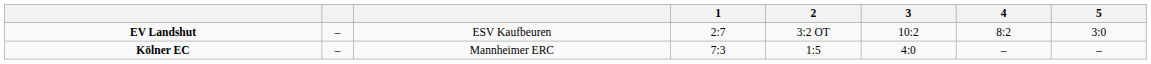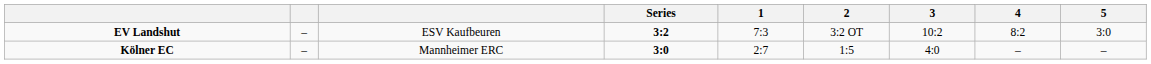 <table class="wikitable" width="80%">
 <tr style="background-color:#c0c0c0;">
 <th style="width:25%;"></th>
 <th style="width:2.5%;"></th>
 <th style="width:25%;"></th>
+<th style="width:10%;">Series</th>
 <th style="width:7.5%;">1</th>
 <th style="width:7.5%;">2</th>
 <th style="width:7.5%;">3</th>
 <th style="width:7.5%;">4</th>
 <th style="width:7.5%;">5</th>
 </tr>
 <tr align="center">
 <td><strong>EV Landshut</strong></td>
 <td>–</td>
 <td>ESV Kaufbeuren</td>
-<td>2:7</td>
+<td><strong>3:2</strong></td>
+<td>7:3</td>
 <td>3:2 OT</td>
 <td>10:2</td>
 <td>8:2</td>
 <td>3:0</td>
 </tr>
 <tr align="center">
 <td><strong>Kölner EC</strong></td>
 <td>–</td>
 <td>Mannheimer ERC</td>
-<td>7:3</td>
+<td><strong>3:0</strong></td>
+<td>2:7</td>
 <td>1:5</td>
 <td>4:0</td>
 <td>–</td>
 <td>–</td>
 </tr>
 </table>
